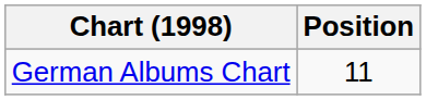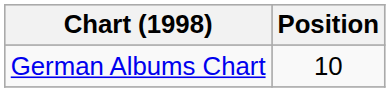 <table class="wikitable sortable plainrowheaders" style="text-align:center;">
 <tr>
 <th scope="column">Chart (1998)</th>
 <th scope="column">Position</th>
 </tr>
 <tr>
 <td align="left"><a href='#'>German Albums Chart</a></td>
-<td align="center">11</td>
+<td align="center">10</td>
 </tr>
 </table>
